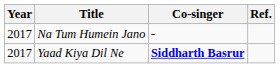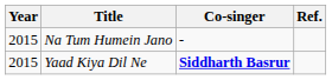 <table class="wikitable">
 <tr>
 <th>Year</th>
 <th>Title</th>
 <th>Co-singer</th>
 <th>Ref.</th>
 </tr>
 <tr>
-<td>2017</td>
+<td>2015</td>
 <td><em>Na Tum Humein Jano</em></td>
 <td>-</td>
 <td></td>
 </tr>
 <tr>
-<td>2017</td>
+<td>2015</td>
 <td><em>Yaad Kiya Dil Ne</em></td>
 <td><strong><a href='#'>Siddharth Basrur</a></strong></td>
 <td></td>
 </tr>
 </table>
